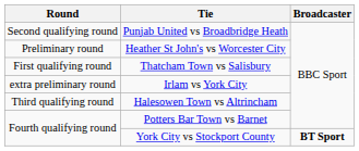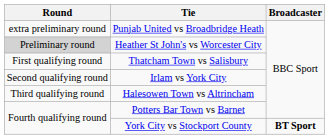 <table class="wikitable" style="text-align:center;">
 <tr>
 <th scope="col">Round</th>
 <th scope="col">Tie</th>
 <th scope="col">Broadcaster</th>
 </tr>
 <tr>
-<td>Second qualifying round</td>
+<td>extra preliminary round</td>
 <td><a href='#'>Punjab United</a> vs <a href='#'>Broadbridge Heath</a></td>
 <td rowspan="6">BBC Sport</td>
 </tr>
 <tr>
-<td>Preliminary round</td>
+<td style="background: lightgrey;">Preliminary round</td>
 <td><a href='#'>Heather St John's</a> vs <a href='#'>Worcester City</a></td>
 </tr>
 <tr>
 <td>First qualifying round</td>
 <td><a href='#'>Thatcham Town</a> vs <a href='#'>Salisbury</a></td>
 </tr>
 <tr>
-<td>extra preliminary round</td>
+<td>Second qualifying round</td>
 <td><a href='#'>Irlam</a> vs <a href='#'>York City</a></td>
 </tr>
 <tr>
 <td>Third qualifying round</td>
 <td><a href='#'>Halesowen Town</a> vs <a href='#'>Altrincham</a></td>
 </tr>
 <tr>
 <td rowspan="2">Fourth qualifying round</td>
 <td><a href='#'>Potters Bar Town</a> vs <a href='#'>Barnet</a></td>
 </tr>
 <tr>
 <td><a href='#'>York City</a> vs <a href='#'>Stockport County</a></td>
 <td><strong>BT Sport</strong></td>
 </tr>
 </table>
